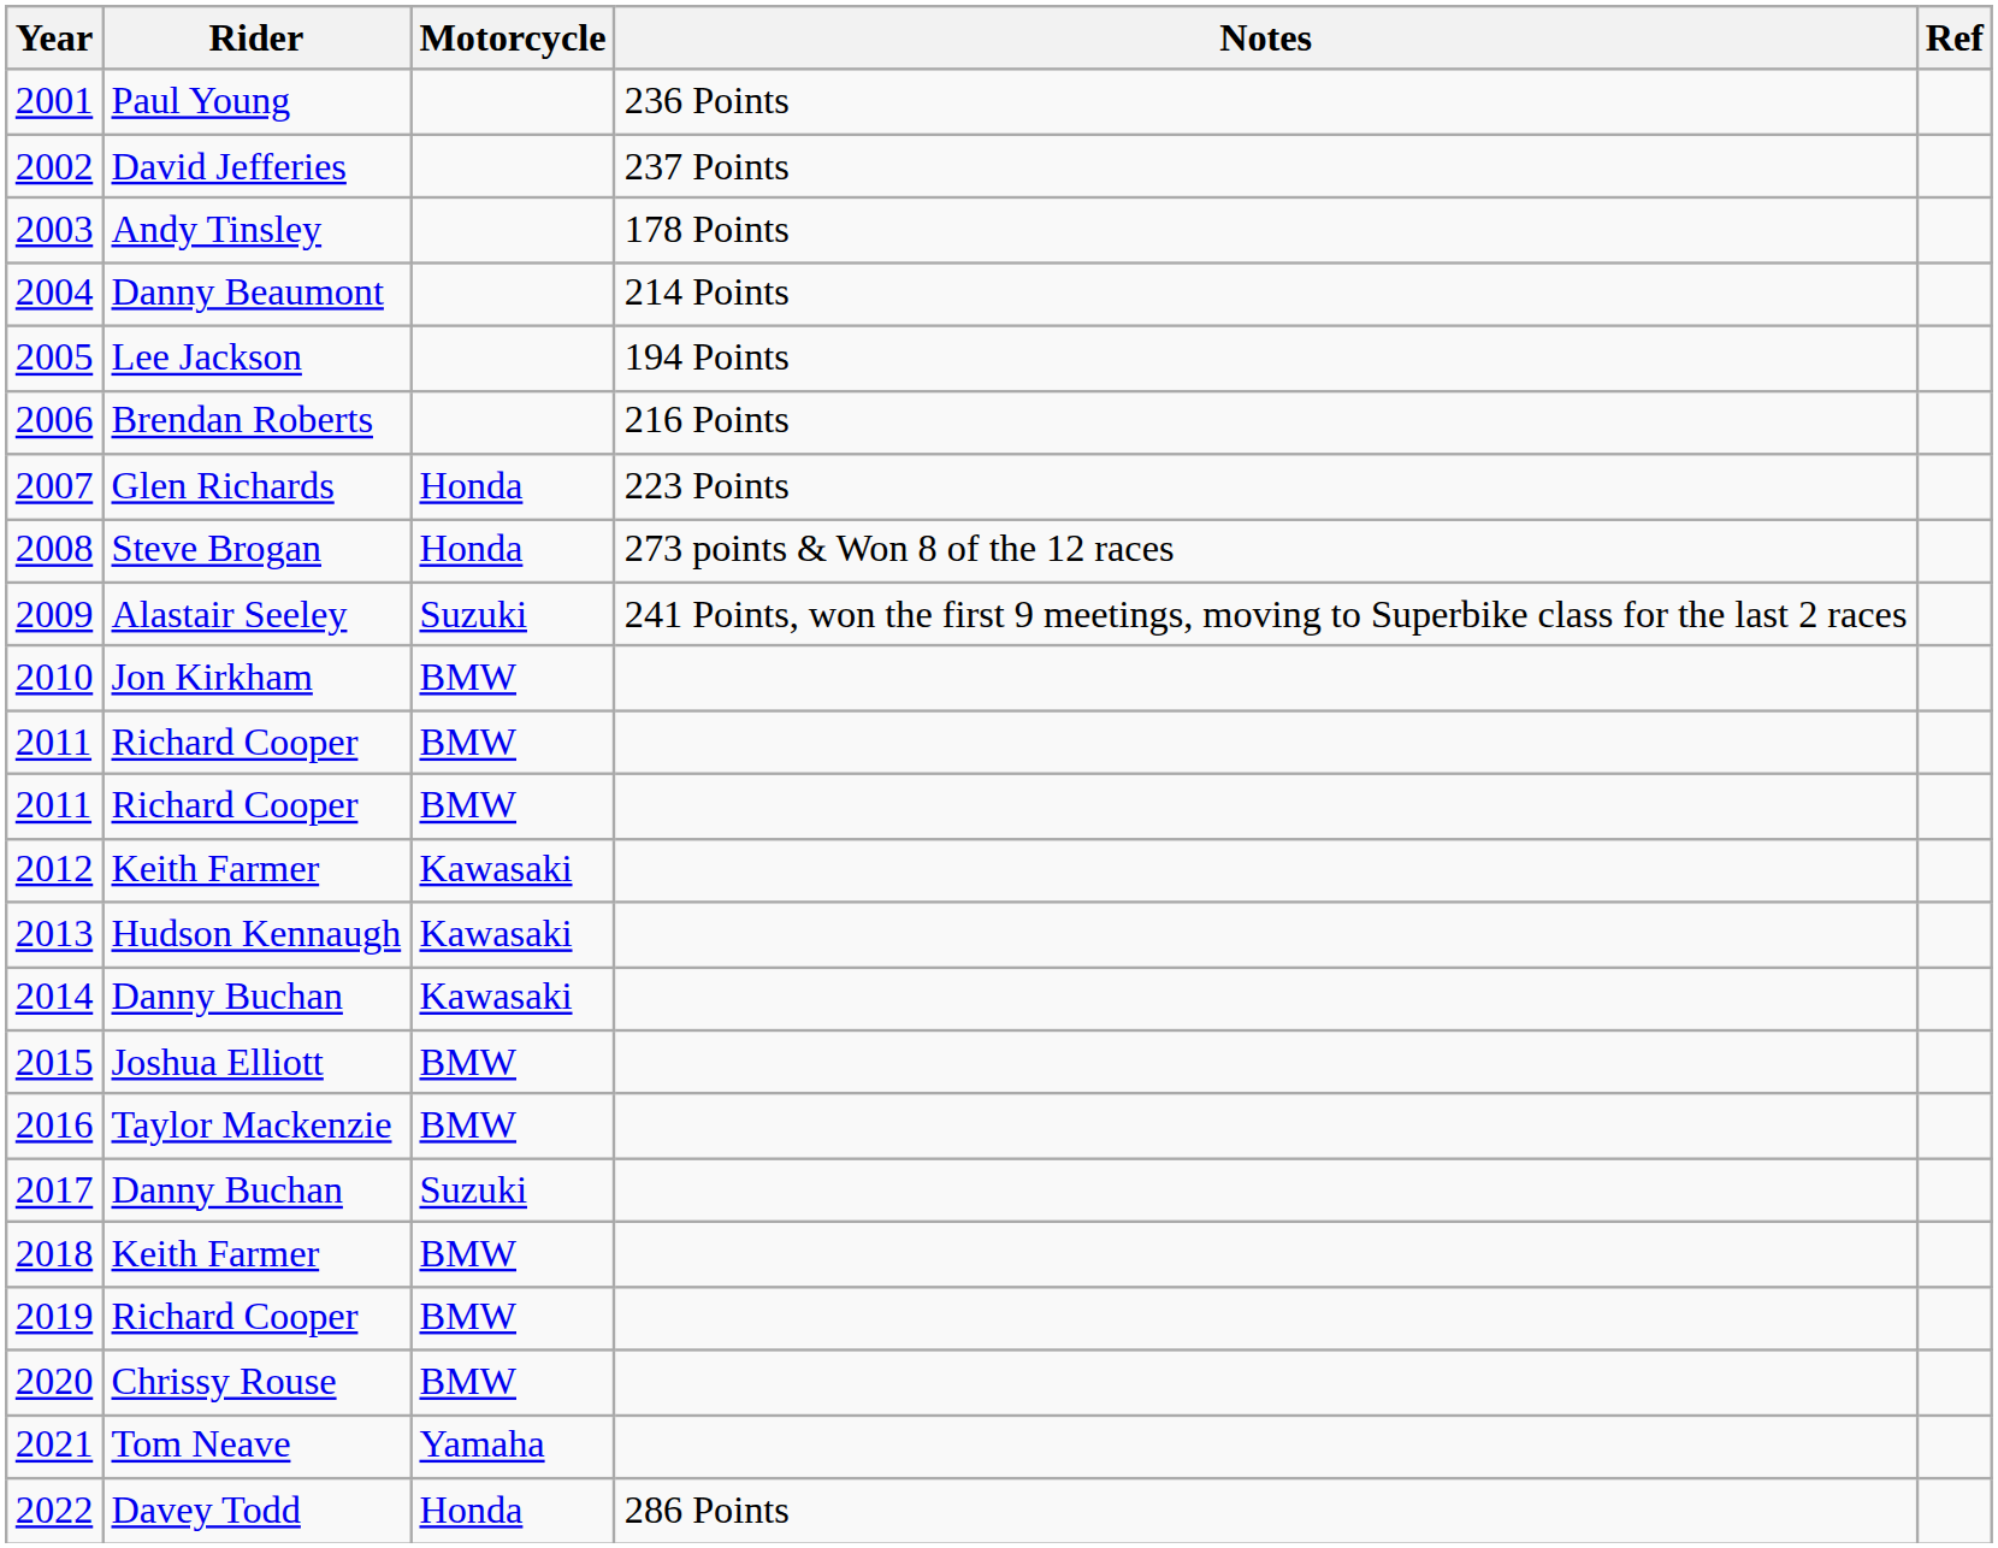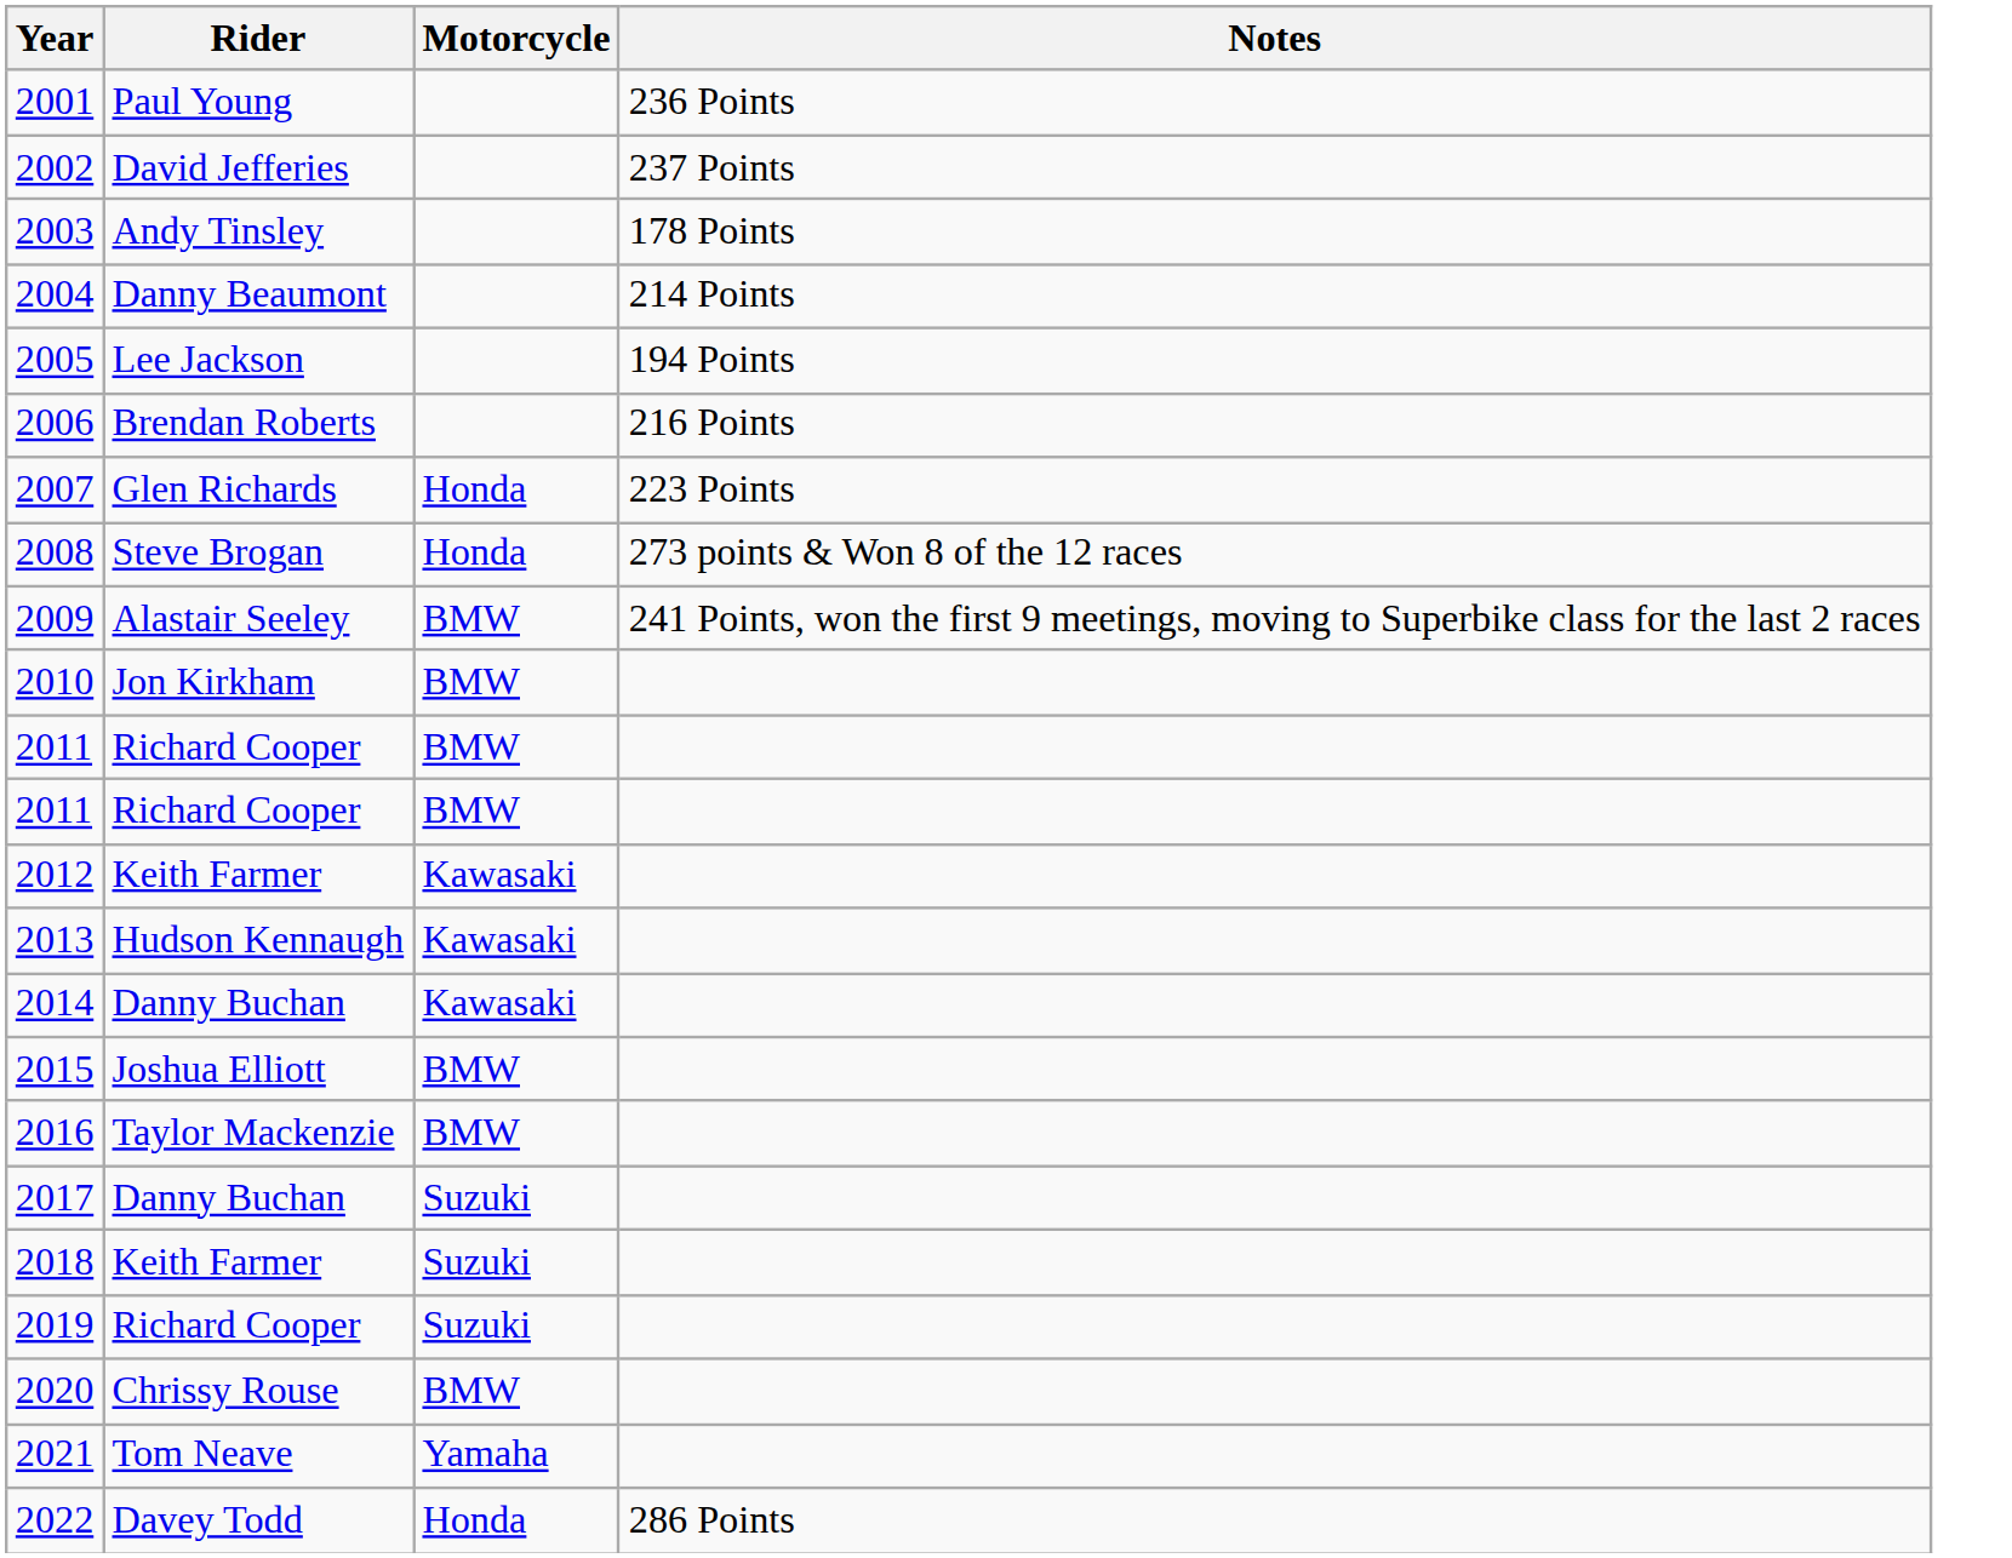 <table class="wikitable" style="font-size: 85%">
 <tr>
 <th>Year</th>
 <th>Rider</th>
 <th>Motorcycle</th>
 <th>Notes</th>
-<th>Ref</th>
 </tr>
 <tr>
 <td><a href='#'>2001</a></td>
 <td><a href='#'>Paul Young</a></td>
 <td></td>
 <td>236 Points</td>
-<td></td>
 </tr>
 <tr>
 <td><a href='#'>2002</a></td>
 <td><a href='#'>David Jefferies</a></td>
 <td></td>
 <td>237 Points</td>
-<td></td>
 </tr>
 <tr>
 <td><a href='#'>2003</a></td>
 <td><a href='#'>Andy Tinsley</a></td>
 <td></td>
 <td>178 Points</td>
-<td></td>
 </tr>
 <tr>
 <td><a href='#'>2004</a></td>
 <td><a href='#'>Danny Beaumont</a></td>
 <td></td>
 <td>214 Points</td>
-<td></td>
 </tr>
 <tr>
 <td><a href='#'>2005</a></td>
 <td><a href='#'>Lee Jackson</a></td>
 <td></td>
 <td>194 Points</td>
-<td></td>
 </tr>
 <tr>
 <td><a href='#'>2006</a></td>
 <td><a href='#'>Brendan Roberts</a></td>
 <td></td>
 <td>216 Points</td>
-<td></td>
 </tr>
 <tr>
 <td><a href='#'>2007</a></td>
 <td><a href='#'>Glen Richards</a></td>
 <td><a href='#'>Honda</a></td>
 <td>223 Points</td>
-<td></td>
 </tr>
 <tr>
 <td><a href='#'>2008</a></td>
 <td><a href='#'>Steve Brogan</a></td>
 <td><a href='#'>Honda</a></td>
 <td>273 points & Won 8 of the 12 races</td>
-<td></td>
 </tr>
 <tr>
 <td><a href='#'>2009</a></td>
 <td><a href='#'>Alastair Seeley</a></td>
-<td><a href='#'>Suzuki</a></td>
+<td><a href='#'>BMW</a></td>
 <td>241 Points, won the first 9 meetings, moving to Superbike class for the last 2 races</td>
-<td></td>
 </tr>
 <tr>
 <td><a href='#'>2010</a></td>
 <td><a href='#'>Jon Kirkham</a></td>
 <td><a href='#'>BMW</a></td>
-<td></td>
 <td></td>
 </tr>
 <tr>
 <td><a href='#'>2011</a></td>
 <td><a href='#'>Richard Cooper</a></td>
 <td><a href='#'>BMW</a></td>
 <td></td>
-<td></td>
 </tr>
 <tr>
 <td><a href='#'>2011</a></td>
 <td><a href='#'>Richard Cooper</a></td>
 <td><a href='#'>BMW</a></td>
-<td></td>
 <td></td>
 </tr>
 <tr>
 <td><a href='#'>2012</a></td>
 <td><a href='#'>Keith Farmer</a></td>
 <td><a href='#'>Kawasaki</a></td>
 <td></td>
-<td></td>
 </tr>
 <tr>
 <td><a href='#'>2013</a></td>
 <td><a href='#'>Hudson Kennaugh</a></td>
 <td><a href='#'>Kawasaki</a></td>
-<td></td>
 <td></td>
 </tr>
 <tr>
 <td><a href='#'>2014</a></td>
 <td><a href='#'>Danny Buchan</a></td>
 <td><a href='#'>Kawasaki</a></td>
 <td></td>
-<td></td>
 </tr>
 <tr>
 <td><a href='#'>2015</a></td>
 <td><a href='#'>Joshua Elliott</a></td>
 <td><a href='#'>BMW</a></td>
-<td></td>
 <td></td>
 </tr>
 <tr>
 <td><a href='#'>2016</a></td>
 <td><a href='#'>Taylor Mackenzie</a></td>
 <td><a href='#'>BMW</a></td>
 <td></td>
-<td></td>
 </tr>
 <tr>
 <td><a href='#'>2017</a></td>
 <td><a href='#'>Danny Buchan</a></td>
 <td><a href='#'>Suzuki</a></td>
 <td></td>
-<td></td>
 </tr>
 <tr>
 <td><a href='#'>2018</a></td>
 <td><a href='#'>Keith Farmer</a></td>
-<td><a href='#'>BMW</a></td>
-<td></td>
+<td><a href='#'>Suzuki</a></td>
 <td></td>
 </tr>
 <tr>
 <td><a href='#'>2019</a></td>
 <td><a href='#'>Richard Cooper</a></td>
-<td><a href='#'>BMW</a></td>
-<td></td>
+<td><a href='#'>Suzuki</a></td>
 <td></td>
 </tr>
 <tr>
 <td><a href='#'>2020</a></td>
 <td><a href='#'>Chrissy Rouse</a></td>
 <td><a href='#'>BMW</a></td>
 <td></td>
-<td></td>
 </tr>
 <tr>
 <td><a href='#'>2021</a></td>
 <td><a href='#'>Tom Neave</a></td>
 <td><a href='#'>Yamaha</a></td>
-<td></td>
 <td></td>
 </tr>
 <tr>
 <td><a href='#'>2022</a></td>
 <td><a href='#'>Davey Todd</a></td>
 <td><a href='#'>Honda</a></td>
 <td>286 Points</td>
-<td></td>
 </tr>
 </table>
